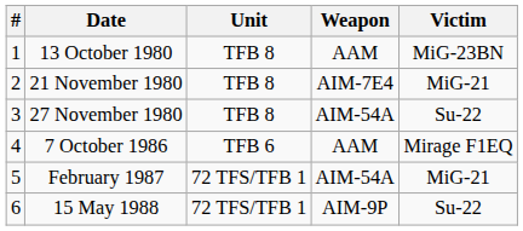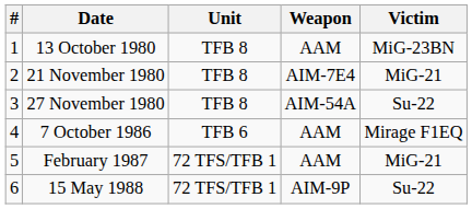 <table style="text-align:center; margin-left:2em;"  class="wikitable">
 <tr>
 <th>#</th>
 <th>Date</th>
 <th>Unit</th>
 <th>Weapon</th>
 <th>Victim</th>
 </tr>
 <tr>
 <td>1</td>
 <td>13 October 1980</td>
 <td>TFB 8</td>
 <td>AAM</td>
 <td>MiG-23BN</td>
 </tr>
 <tr>
 <td>2</td>
 <td>21 November 1980</td>
 <td>TFB 8</td>
 <td>AIM-7E4</td>
 <td>MiG-21</td>
 </tr>
 <tr>
 <td>3</td>
 <td>27 November 1980</td>
 <td>TFB 8</td>
 <td>AIM-54A</td>
 <td>Su-22</td>
 </tr>
 <tr>
 <td>4</td>
 <td>7 October 1986</td>
 <td>TFB 6</td>
 <td>AAM</td>
 <td>Mirage F1EQ</td>
 </tr>
 <tr>
 <td>5</td>
 <td>February 1987</td>
 <td>72 TFS/TFB 1</td>
-<td>AIM-54A</td>
+<td>AAM</td>
 <td>MiG-21</td>
 </tr>
 <tr>
 <td>6</td>
 <td>15 May 1988</td>
 <td>72 TFS/TFB 1</td>
 <td>AIM-9P</td>
 <td>Su-22</td>
 </tr>
 </table>
